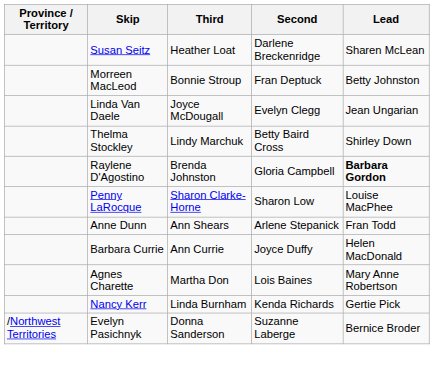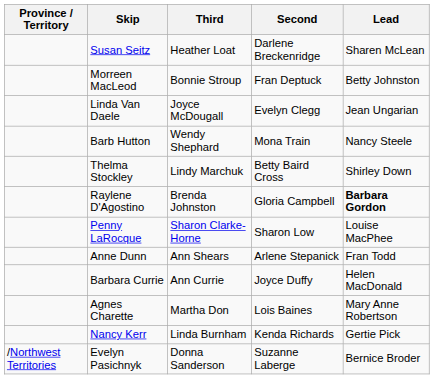 <table class="wikitable">
 <tr>
 <th>Province / Territory</th>
 <th>Skip</th>
 <th>Third</th>
 <th>Second</th>
 <th>Lead</th>
 </tr>
 <tr>
 <td></td>
 <td><a href='#'>Susan Seitz</a></td>
 <td>Heather Loat</td>
 <td>Darlene Breckenridge</td>
 <td>Sharen McLean</td>
 </tr>
 <tr>
 <td></td>
 <td>Morreen MacLeod</td>
 <td>Bonnie Stroup</td>
 <td>Fran Deptuck</td>
 <td>Betty Johnston</td>
 </tr>
 <tr>
 <td></td>
 <td>Linda Van Daele</td>
 <td>Joyce McDougall</td>
 <td>Evelyn Clegg</td>
 <td>Jean Ungarian</td>
+</tr>
+<tr>
+<td></td>
+<td>Barb Hutton</td>
+<td>Wendy Shephard</td>
+<td>Mona Train</td>
+<td>Nancy Steele</td>
 </tr>
 <tr>
 <td></td>
 <td>Thelma Stockley</td>
 <td>Lindy Marchuk</td>
 <td>Betty Baird Cross</td>
 <td>Shirley Down</td>
 </tr>
 <tr>
 <td></td>
 <td>Raylene D'Agostino</td>
 <td>Brenda Johnston</td>
 <td>Gloria Campbell</td>
 <td><strong>Barbara Gordon</strong></td>
 </tr>
 <tr>
 <td></td>
 <td><a href='#'>Penny LaRocque</a></td>
 <td><a href='#'>Sharon Clarke-Horne</a></td>
 <td>Sharon Low</td>
 <td>Louise MacPhee</td>
 </tr>
 <tr>
 <td></td>
 <td>Anne Dunn</td>
 <td>Ann Shears</td>
 <td>Arlene Stepanick</td>
 <td>Fran Todd</td>
 </tr>
 <tr>
 <td></td>
 <td>Barbara Currie</td>
 <td>Ann Currie</td>
 <td>Joyce Duffy</td>
 <td>Helen MacDonald</td>
 </tr>
 <tr>
 <td></td>
 <td>Agnes Charette</td>
 <td>Martha Don</td>
 <td>Lois Baines</td>
 <td>Mary Anne Robertson</td>
 </tr>
 <tr>
 <td></td>
 <td><a href='#'>Nancy Kerr</a></td>
 <td>Linda Burnham</td>
 <td>Kenda Richards</td>
 <td>Gertie Pick</td>
 </tr>
 <tr>
 <td>/<a href='#'>Northwest Territories</a></td>
 <td>Evelyn Pasichnyk</td>
 <td>Donna Sanderson</td>
 <td>Suzanne Laberge</td>
 <td>Bernice Broder</td>
 </tr>
 </table>
